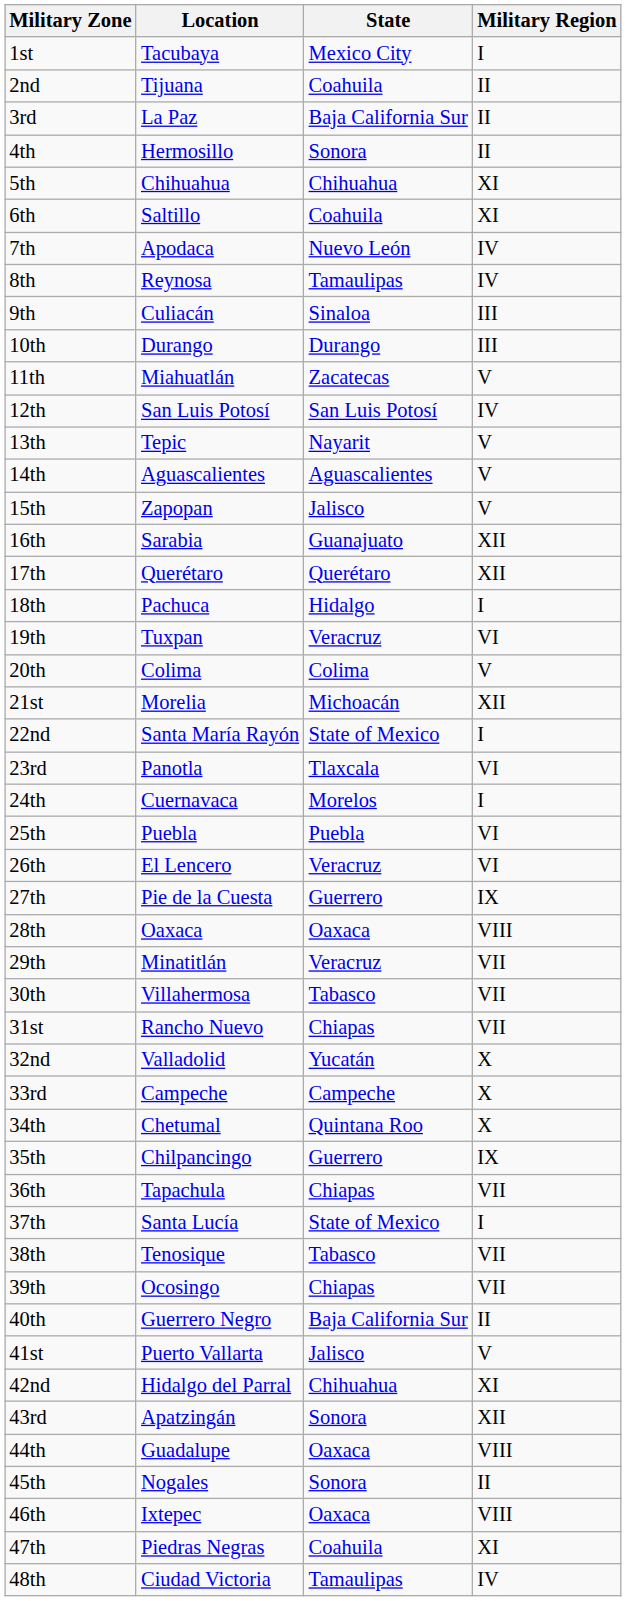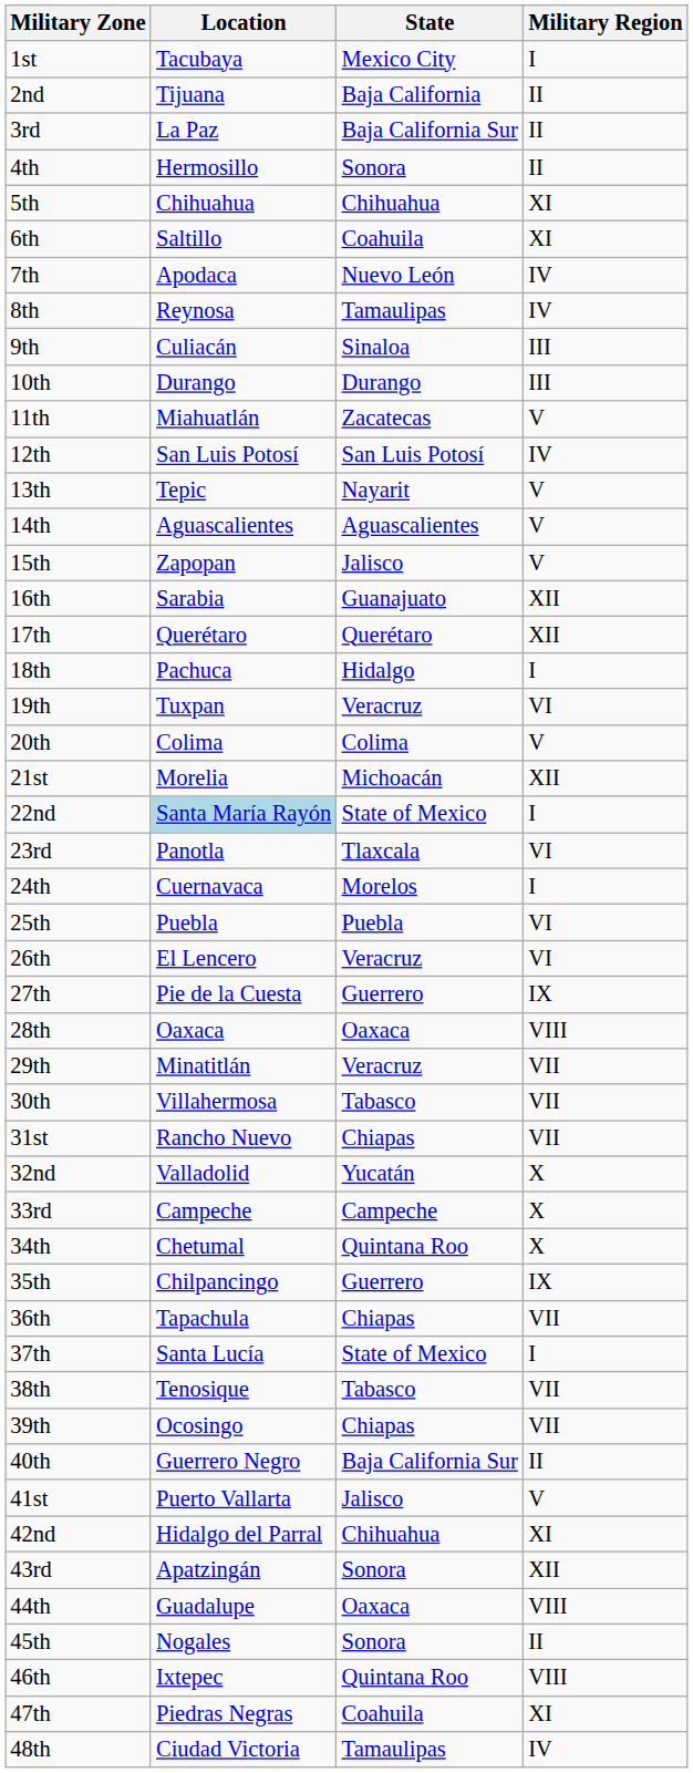 <table class="wikitable sortable" align="center" style="margin:auto;">
 <tr style="background:#efefef;">
 <th><strong>Military Zone</strong></th>
 <th><strong>Location</strong></th>
 <th><strong>State</strong></th>
 <th><strong>Military Region</strong></th>
 </tr>
 <tr>
 <td>1st</td>
 <td><a href='#'>Tacubaya</a></td>
 <td><a href='#'>Mexico City</a></td>
 <td>I</td>
 </tr>
 <tr>
 <td>2nd</td>
 <td><a href='#'>Tijuana</a></td>
-<td><a href='#'>Coahuila</a></td>
+<td><a href='#'>Baja California</a></td>
 <td>II</td>
 </tr>
 <tr>
 <td>3rd</td>
 <td><a href='#'>La Paz</a></td>
 <td><a href='#'>Baja California Sur</a></td>
 <td>II</td>
 </tr>
 <tr>
 <td>4th</td>
 <td><a href='#'>Hermosillo</a></td>
 <td><a href='#'>Sonora</a></td>
 <td>II</td>
 </tr>
 <tr>
 <td>5th</td>
 <td><a href='#'>Chihuahua</a></td>
 <td><a href='#'>Chihuahua</a></td>
 <td>XI</td>
 </tr>
 <tr>
 <td>6th</td>
 <td><a href='#'>Saltillo</a></td>
 <td><a href='#'>Coahuila</a></td>
 <td>XI</td>
 </tr>
 <tr>
 <td>7th</td>
 <td><a href='#'>Apodaca</a></td>
 <td><a href='#'>Nuevo León</a></td>
 <td>IV</td>
 </tr>
 <tr>
 <td>8th</td>
 <td><a href='#'>Reynosa</a></td>
 <td><a href='#'>Tamaulipas</a></td>
 <td>IV</td>
 </tr>
 <tr>
 <td>9th</td>
 <td><a href='#'>Culiacán</a></td>
 <td><a href='#'>Sinaloa</a></td>
 <td>III</td>
 </tr>
 <tr>
 <td>10th</td>
 <td><a href='#'>Durango</a></td>
 <td><a href='#'>Durango</a></td>
 <td>III</td>
 </tr>
 <tr>
 <td>11th</td>
 <td><a href='#'>Miahuatlán</a></td>
 <td><a href='#'>Zacatecas</a></td>
 <td>V</td>
 </tr>
 <tr>
 <td>12th</td>
 <td><a href='#'>San Luis Potosí</a></td>
 <td><a href='#'>San Luis Potosí</a></td>
 <td>IV</td>
 </tr>
 <tr>
 <td>13th</td>
 <td><a href='#'>Tepic</a></td>
 <td><a href='#'>Nayarit</a></td>
 <td>V</td>
 </tr>
 <tr>
 <td>14th</td>
 <td><a href='#'>Aguascalientes</a></td>
 <td><a href='#'>Aguascalientes</a></td>
 <td>V</td>
 </tr>
 <tr>
 <td>15th</td>
 <td><a href='#'>Zapopan</a></td>
 <td><a href='#'>Jalisco</a></td>
 <td>V</td>
 </tr>
 <tr>
 <td>16th</td>
 <td><a href='#'>Sarabia</a></td>
 <td><a href='#'>Guanajuato</a></td>
 <td>XII</td>
 </tr>
 <tr>
 <td>17th</td>
 <td><a href='#'>Querétaro</a></td>
 <td><a href='#'>Querétaro</a></td>
 <td>XII</td>
 </tr>
 <tr>
 <td>18th</td>
 <td><a href='#'>Pachuca</a></td>
 <td><a href='#'>Hidalgo</a></td>
 <td>I</td>
 </tr>
 <tr>
 <td>19th</td>
 <td><a href='#'>Tuxpan</a></td>
 <td><a href='#'>Veracruz</a></td>
 <td>VI</td>
 </tr>
 <tr>
 <td>20th</td>
 <td><a href='#'>Colima</a></td>
 <td><a href='#'>Colima</a></td>
 <td>V</td>
 </tr>
 <tr>
 <td>21st</td>
 <td><a href='#'>Morelia</a></td>
 <td><a href='#'>Michoacán</a></td>
 <td>XII</td>
 </tr>
 <tr>
 <td>22nd</td>
-<td><a href='#'>Santa María Rayón</a></td>
+<td style="background: lightblue;"><a href='#'>Santa María Rayón</a></td>
 <td><a href='#'>State of Mexico</a></td>
 <td>I</td>
 </tr>
 <tr>
 <td>23rd</td>
 <td><a href='#'>Panotla</a></td>
 <td><a href='#'>Tlaxcala</a></td>
 <td>VI</td>
 </tr>
 <tr>
 <td>24th</td>
 <td><a href='#'>Cuernavaca</a></td>
 <td><a href='#'>Morelos</a></td>
 <td>I</td>
 </tr>
 <tr>
 <td>25th</td>
 <td><a href='#'>Puebla</a></td>
 <td><a href='#'>Puebla</a></td>
 <td>VI</td>
 </tr>
 <tr>
 <td>26th</td>
 <td><a href='#'>El Lencero</a></td>
 <td><a href='#'>Veracruz</a></td>
 <td>VI</td>
 </tr>
 <tr>
 <td>27th</td>
 <td><a href='#'>Pie de la Cuesta</a></td>
 <td><a href='#'>Guerrero</a></td>
 <td>IX</td>
 </tr>
 <tr>
 <td>28th</td>
 <td><a href='#'>Oaxaca</a></td>
 <td><a href='#'>Oaxaca</a></td>
 <td>VIII</td>
 </tr>
 <tr>
 <td>29th</td>
 <td><a href='#'>Minatitlán</a></td>
 <td><a href='#'>Veracruz</a></td>
 <td>VII</td>
 </tr>
 <tr>
 <td>30th</td>
 <td><a href='#'>Villahermosa</a></td>
 <td><a href='#'>Tabasco</a></td>
 <td>VII</td>
 </tr>
 <tr>
 <td>31st</td>
 <td><a href='#'>Rancho Nuevo</a></td>
 <td><a href='#'>Chiapas</a></td>
 <td>VII</td>
 </tr>
 <tr>
 <td>32nd</td>
 <td><a href='#'>Valladolid</a></td>
 <td><a href='#'>Yucatán</a></td>
 <td>X</td>
 </tr>
 <tr>
 <td>33rd</td>
 <td><a href='#'>Campeche</a></td>
 <td><a href='#'>Campeche</a></td>
 <td>X</td>
 </tr>
 <tr>
 <td>34th</td>
 <td><a href='#'>Chetumal</a></td>
 <td><a href='#'>Quintana Roo</a></td>
 <td>X</td>
 </tr>
 <tr>
 <td>35th</td>
 <td><a href='#'>Chilpancingo</a></td>
 <td><a href='#'>Guerrero</a></td>
 <td>IX</td>
 </tr>
 <tr>
 <td>36th</td>
 <td><a href='#'>Tapachula</a></td>
 <td><a href='#'>Chiapas</a></td>
 <td>VII</td>
 </tr>
 <tr>
 <td>37th</td>
 <td><a href='#'>Santa Lucía</a></td>
 <td><a href='#'>State of Mexico</a></td>
 <td>I</td>
 </tr>
 <tr>
 <td>38th</td>
 <td><a href='#'>Tenosique</a></td>
 <td><a href='#'>Tabasco</a></td>
 <td>VII</td>
 </tr>
 <tr>
 <td>39th</td>
 <td><a href='#'>Ocosingo</a></td>
 <td><a href='#'>Chiapas</a></td>
 <td>VII</td>
 </tr>
 <tr>
 <td>40th</td>
 <td><a href='#'>Guerrero Negro</a></td>
 <td><a href='#'>Baja California Sur</a></td>
 <td>II</td>
 </tr>
 <tr>
 <td>41st</td>
 <td><a href='#'>Puerto Vallarta</a></td>
 <td><a href='#'>Jalisco</a></td>
 <td>V</td>
 </tr>
 <tr>
 <td>42nd</td>
 <td><a href='#'>Hidalgo del Parral</a></td>
 <td><a href='#'>Chihuahua</a></td>
 <td>XI</td>
 </tr>
 <tr>
 <td>43rd</td>
 <td><a href='#'>Apatzingán</a></td>
 <td><a href='#'>Sonora</a></td>
 <td>XII</td>
 </tr>
 <tr>
 <td>44th</td>
 <td><a href='#'>Guadalupe</a></td>
 <td><a href='#'>Oaxaca</a></td>
 <td>VIII</td>
 </tr>
 <tr>
 <td>45th</td>
 <td><a href='#'>Nogales</a></td>
 <td><a href='#'>Sonora</a></td>
 <td>II</td>
 </tr>
 <tr>
 <td>46th</td>
 <td><a href='#'>Ixtepec</a></td>
-<td><a href='#'>Oaxaca</a></td>
+<td><a href='#'>Quintana Roo</a></td>
 <td>VIII</td>
 </tr>
 <tr>
 <td>47th</td>
 <td><a href='#'>Piedras Negras</a></td>
 <td><a href='#'>Coahuila</a></td>
 <td>XI</td>
 </tr>
 <tr>
 <td>48th</td>
 <td><a href='#'>Ciudad Victoria</a></td>
 <td><a href='#'>Tamaulipas</a></td>
 <td>IV</td>
 </tr>
 </table>
